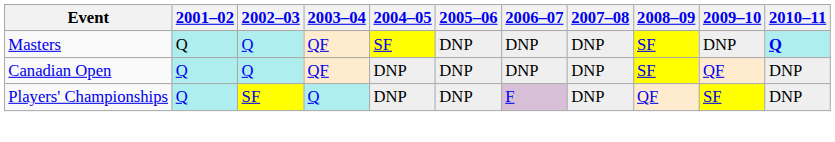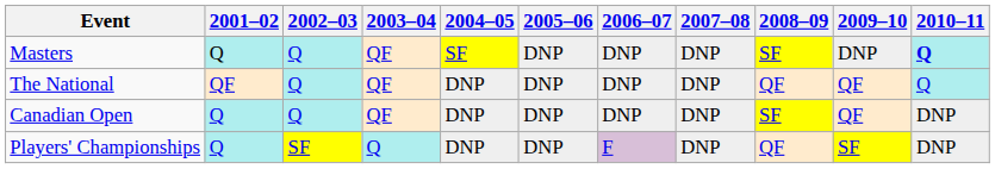 <table class="wikitable">
 <tr>
 <th>Event</th>
 <th><a href='#'>2001–02</a></th>
 <th><a href='#'>2002–03</a></th>
 <th><a href='#'>2003–04</a></th>
 <th><a href='#'>2004–05</a></th>
 <th><a href='#'>2005–06</a></th>
 <th><a href='#'>2006–07</a></th>
 <th><a href='#'>2007–08</a></th>
 <th><a href='#'>2008–09</a></th>
 <th><a href='#'>2009–10</a></th>
 <th><a href='#'>2010–11</a></th>
 </tr>
 <tr>
 <td><a href='#'>Masters</a></td>
 <td style="background:#afeeee;">Q</td>
 <td style="background:#afeeee;"><a href='#'>Q</a></td>
 <td style="background:#ffebcd;"><a href='#'>QF</a></td>
 <td style="background:yellow;"><a href='#'>SF</a></td>
 <td style="background:#EFEFEF;">DNP</td>
 <td style="background:#EFEFEF;">DNP</td>
 <td style="background:#EFEFEF;">DNP</td>
 <td style="background:yellow;"><a href='#'>SF</a></td>
 <td style="background:#EFEFEF;">DNP</td>
 <td style="background:#afeeee;"><strong><a href='#'>Q</a></strong></td>
 </tr>
 <tr>
+<td><a href='#'>The National</a></td>
+<td style="background:#ffebcd;"><a href='#'>QF</a></td>
+<td style="background:#afeeee;"><a href='#'>Q</a></td>
+<td style="background:#ffebcd;"><a href='#'>QF</a></td>
+<td style="background:#EFEFEF;">DNP</td>
+<td style="background:#EFEFEF;">DNP</td>
+<td style="background:#EFEFEF;">DNP</td>
+<td style="background:#EFEFEF;">DNP</td>
+<td style="background:#ffebcd;"><a href='#'>QF</a></td>
+<td style="background:#ffebcd;"><a href='#'>QF</a></td>
+<td style="background:#afeeee;"><a href='#'>Q</a></td>
+</tr>
+<tr>
 <td><a href='#'>Canadian Open</a></td>
 <td style="background:#afeeee;"><a href='#'>Q</a></td>
 <td style="background:#afeeee;"><a href='#'>Q</a></td>
 <td style="background:#ffebcd;"><a href='#'>QF</a></td>
 <td style="background:#EFEFEF;">DNP</td>
 <td style="background:#EFEFEF;">DNP</td>
 <td style="background:#EFEFEF;">DNP</td>
 <td style="background:#EFEFEF;">DNP</td>
 <td style="background:yellow;"><a href='#'>SF</a></td>
 <td style="background:#ffebcd;"><a href='#'>QF</a></td>
 <td style="background:#EFEFEF;">DNP</td>
 </tr>
 <tr>
 <td><a href='#'>Players' Championships</a></td>
 <td style="background:#afeeee;"><a href='#'>Q</a></td>
 <td style="background:yellow;"><a href='#'>SF</a></td>
 <td style="background:#afeeee;"><a href='#'>Q</a></td>
 <td style="background:#EFEFEF;">DNP</td>
 <td style="background:#EFEFEF;">DNP</td>
 <td style="background:thistle;"><a href='#'>F</a></td>
 <td style="background:#EFEFEF;">DNP</td>
 <td style="background:#ffebcd;"><a href='#'>QF</a></td>
 <td style="background:yellow;"><a href='#'>SF</a></td>
 <td style="background:#EFEFEF;">DNP</td>
 </tr>
 </table>
